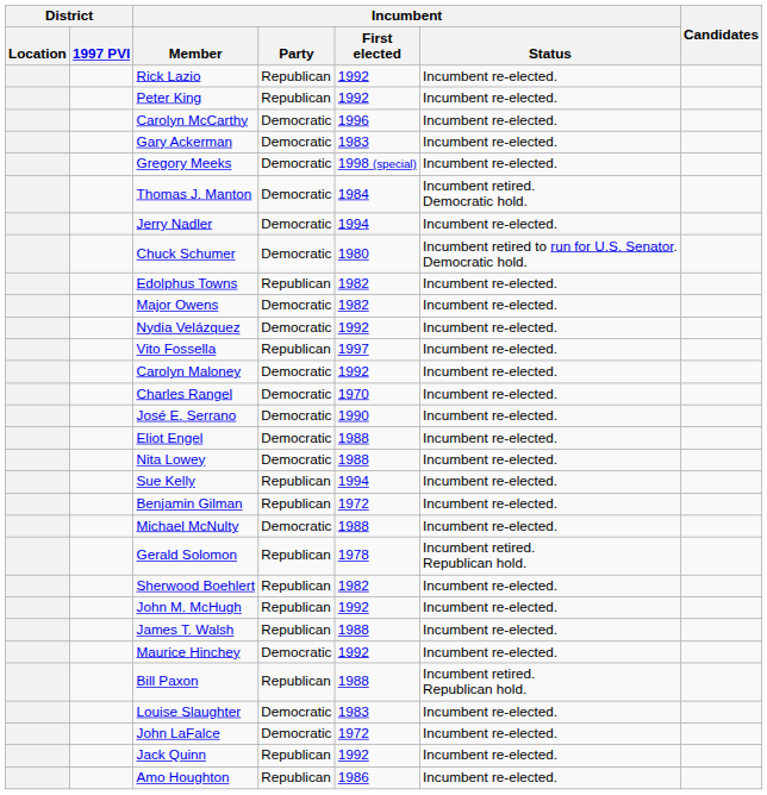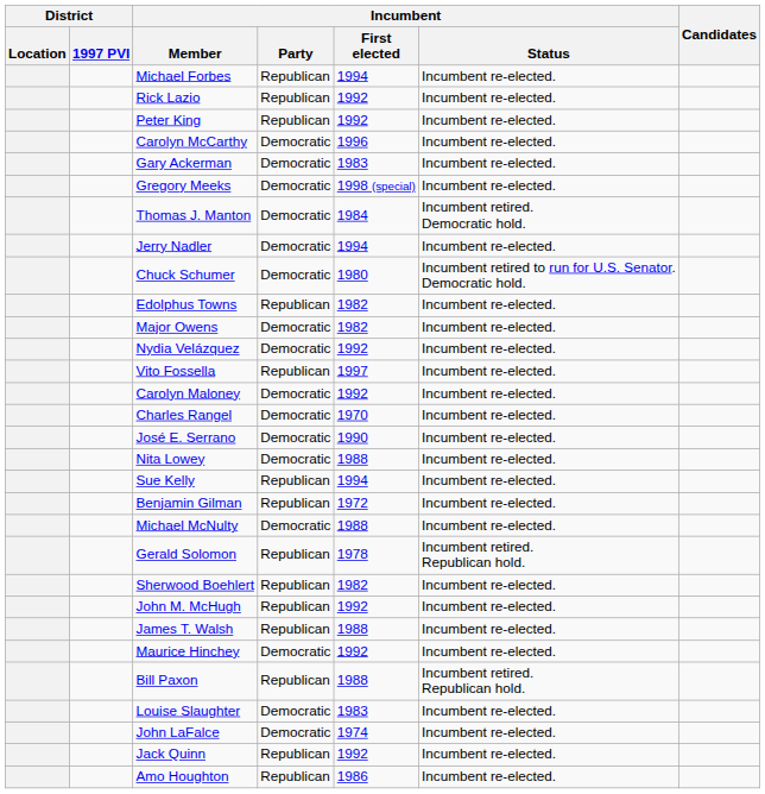 <table class="wikitable sortable">
 <tr>
 <th colspan=2>District</th>
 <th colspan=4>Incumbent</th>
 <th rowspan=2 class="unsortable">Candidates</th>
 </tr>
 <tr valign=bottom>
 <th>Location</th>
 <th><a href='#'>1997 PVI</a></th>
 <th>Member</th>
 <th>Party</th>
 <th>First<br>elected</th>
 <th>Status</th>
+</tr>
+<tr>
+<th></th>
+<td></td>
+<td><a href='#'>Michael Forbes</a></td>
+<td>Republican</td>
+<td><a href='#'>1994</a></td>
+<td>Incumbent re-elected.</td>
+<td nowrap></td>
 </tr>
 <tr>
 <th></th>
 <td></td>
 <td><a href='#'>Rick Lazio</a></td>
 <td>Republican</td>
 <td><a href='#'>1992</a></td>
 <td>Incumbent re-elected.</td>
 <td nowrap></td>
 </tr>
 <tr>
 <th></th>
 <td></td>
 <td><a href='#'>Peter King</a></td>
 <td>Republican</td>
 <td><a href='#'>1992</a></td>
 <td>Incumbent re-elected.</td>
 <td nowrap></td>
 </tr>
 <tr>
 <th></th>
 <td></td>
 <td><a href='#'>Carolyn McCarthy</a></td>
 <td>Democratic</td>
 <td><a href='#'>1996</a></td>
 <td>Incumbent re-elected.</td>
 <td nowrap></td>
 </tr>
 <tr>
 <th></th>
 <td></td>
 <td><a href='#'>Gary Ackerman</a></td>
 <td>Democratic</td>
 <td><a href='#'>1983</a></td>
 <td>Incumbent re-elected.</td>
 <td nowrap></td>
 </tr>
 <tr>
 <th></th>
 <td></td>
 <td><a href='#'>Gregory Meeks</a></td>
 <td>Democratic</td>
 <td><a href='#'>1998 <small>(special)</small></a></td>
 <td>Incumbent re-elected.</td>
 <td nowrap></td>
 </tr>
 <tr>
 <th></th>
 <td></td>
 <td><a href='#'>Thomas J. Manton</a></td>
 <td>Democratic</td>
 <td><a href='#'>1984</a></td>
 <td>Incumbent retired.<br>Democratic hold.</td>
 <td nowrap></td>
 </tr>
 <tr>
 <th></th>
 <td></td>
 <td><a href='#'>Jerry Nadler</a></td>
 <td>Democratic</td>
 <td><a href='#'>1994</a></td>
 <td>Incumbent re-elected.</td>
 <td nowrap></td>
 </tr>
 <tr>
 <th></th>
 <td></td>
 <td><a href='#'>Chuck Schumer</a></td>
 <td>Democratic</td>
 <td><a href='#'>1980</a></td>
 <td>Incumbent retired to <a href='#'>run for U.S. Senator</a>.<br>Democratic hold.</td>
 <td nowrap></td>
 </tr>
 <tr>
 <th></th>
 <td></td>
 <td><a href='#'>Edolphus Towns</a></td>
 <td>Republican</td>
 <td><a href='#'>1982</a></td>
 <td>Incumbent re-elected.</td>
 <td nowrap></td>
 </tr>
 <tr>
 <th></th>
 <td></td>
 <td><a href='#'>Major Owens</a></td>
 <td>Democratic</td>
 <td><a href='#'>1982</a></td>
 <td>Incumbent re-elected.</td>
 <td nowrap></td>
 </tr>
 <tr>
 <th></th>
 <td></td>
 <td><a href='#'>Nydia Velázquez</a></td>
 <td>Democratic</td>
 <td><a href='#'>1992</a></td>
 <td>Incumbent re-elected.</td>
 <td nowrap></td>
 </tr>
 <tr>
 <th></th>
 <td></td>
 <td><a href='#'>Vito Fossella</a></td>
 <td>Republican</td>
 <td><a href='#'>1997</a></td>
 <td>Incumbent re-elected.</td>
 <td nowrap></td>
 </tr>
 <tr>
 <th></th>
 <td></td>
 <td><a href='#'>Carolyn Maloney</a></td>
 <td>Democratic</td>
 <td><a href='#'>1992</a></td>
 <td>Incumbent re-elected.</td>
 <td nowrap></td>
 </tr>
 <tr>
 <th></th>
 <td></td>
 <td><a href='#'>Charles Rangel</a></td>
 <td>Democratic</td>
 <td><a href='#'>1970</a></td>
 <td>Incumbent re-elected.</td>
 <td nowrap></td>
 </tr>
 <tr>
 <th></th>
 <td></td>
 <td><a href='#'>José E. Serrano</a></td>
 <td>Democratic</td>
 <td><a href='#'>1990</a></td>
 <td>Incumbent re-elected.</td>
 <td nowrap></td>
 </tr>
 <tr>
 <th></th>
 <td></td>
-<td><a href='#'>Eliot Engel</a></td>
-<td>Democratic</td>
-<td><a href='#'>1988</a></td>
-<td>Incumbent re-elected.</td>
-<td nowrap></td>
-</tr>
-<tr>
-<th></th>
-<td></td>
 <td><a href='#'>Nita Lowey</a></td>
 <td>Democratic</td>
 <td><a href='#'>1988</a></td>
 <td>Incumbent re-elected.</td>
 <td nowrap></td>
 </tr>
 <tr>
 <th></th>
 <td></td>
 <td><a href='#'>Sue Kelly</a></td>
 <td>Republican</td>
 <td><a href='#'>1994</a></td>
 <td>Incumbent re-elected.</td>
 <td nowrap></td>
 </tr>
 <tr>
 <th></th>
 <td></td>
 <td><a href='#'>Benjamin Gilman</a></td>
 <td>Republican</td>
 <td><a href='#'>1972</a></td>
 <td>Incumbent re-elected.</td>
 <td nowrap></td>
 </tr>
 <tr>
 <th></th>
 <td></td>
 <td><a href='#'>Michael McNulty</a></td>
 <td>Democratic</td>
 <td><a href='#'>1988</a></td>
 <td>Incumbent re-elected.</td>
 <td nowrap></td>
 </tr>
 <tr>
 <th></th>
 <td></td>
 <td><a href='#'>Gerald Solomon</a></td>
 <td>Republican</td>
 <td><a href='#'>1978</a></td>
 <td>Incumbent retired.<br>Republican hold.</td>
 <td nowrap></td>
 </tr>
 <tr>
 <th></th>
 <td></td>
 <td><a href='#'>Sherwood Boehlert</a></td>
 <td>Republican</td>
 <td><a href='#'>1982</a></td>
 <td>Incumbent re-elected.</td>
 <td nowrap></td>
 </tr>
 <tr>
 <th></th>
 <td></td>
 <td><a href='#'>John M. McHugh</a></td>
 <td>Republican</td>
 <td><a href='#'>1992</a></td>
 <td>Incumbent re-elected.</td>
 <td nowrap></td>
 </tr>
 <tr>
 <th></th>
 <td></td>
 <td><a href='#'>James T. Walsh</a></td>
 <td>Republican</td>
 <td><a href='#'>1988</a></td>
 <td>Incumbent re-elected.</td>
 <td nowrap></td>
 </tr>
 <tr>
 <th></th>
 <td></td>
 <td><a href='#'>Maurice Hinchey</a></td>
 <td>Democratic</td>
 <td><a href='#'>1992</a></td>
 <td>Incumbent re-elected.</td>
 <td nowrap></td>
 </tr>
 <tr>
 <th></th>
 <td></td>
 <td><a href='#'>Bill Paxon</a></td>
 <td>Republican</td>
 <td><a href='#'>1988</a></td>
 <td>Incumbent retired.<br>Republican hold.</td>
 <td nowrap></td>
 </tr>
 <tr>
 <th></th>
 <td></td>
 <td><a href='#'>Louise Slaughter</a></td>
 <td>Democratic</td>
 <td><a href='#'>1983</a></td>
 <td>Incumbent re-elected.</td>
 <td nowrap></td>
 </tr>
 <tr>
 <th></th>
 <td></td>
 <td><a href='#'>John LaFalce</a></td>
 <td>Democratic</td>
-<td><a href='#'>1972</a></td>
+<td><a href='#'>1974</a></td>
 <td>Incumbent re-elected.</td>
 <td nowrap></td>
 </tr>
 <tr>
 <th></th>
 <td></td>
 <td><a href='#'>Jack Quinn</a></td>
 <td>Republican</td>
 <td><a href='#'>1992</a></td>
 <td>Incumbent re-elected.</td>
 <td nowrap></td>
 </tr>
 <tr>
 <th></th>
 <td></td>
 <td><a href='#'>Amo Houghton</a></td>
 <td>Republican</td>
 <td><a href='#'>1986</a></td>
 <td>Incumbent re-elected.</td>
 <td nowrap></td>
 </tr>
 </table>
